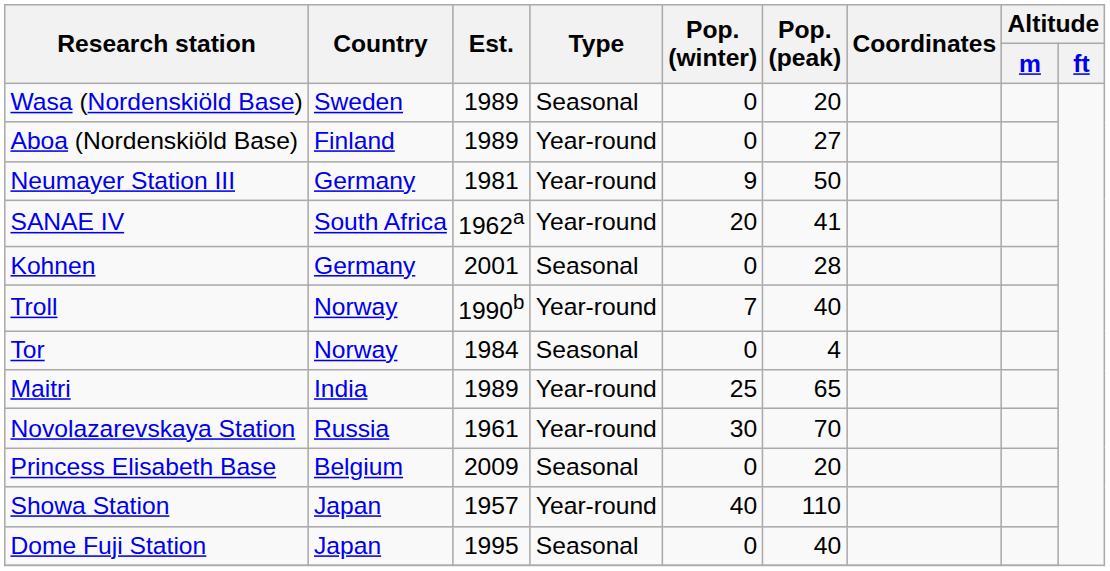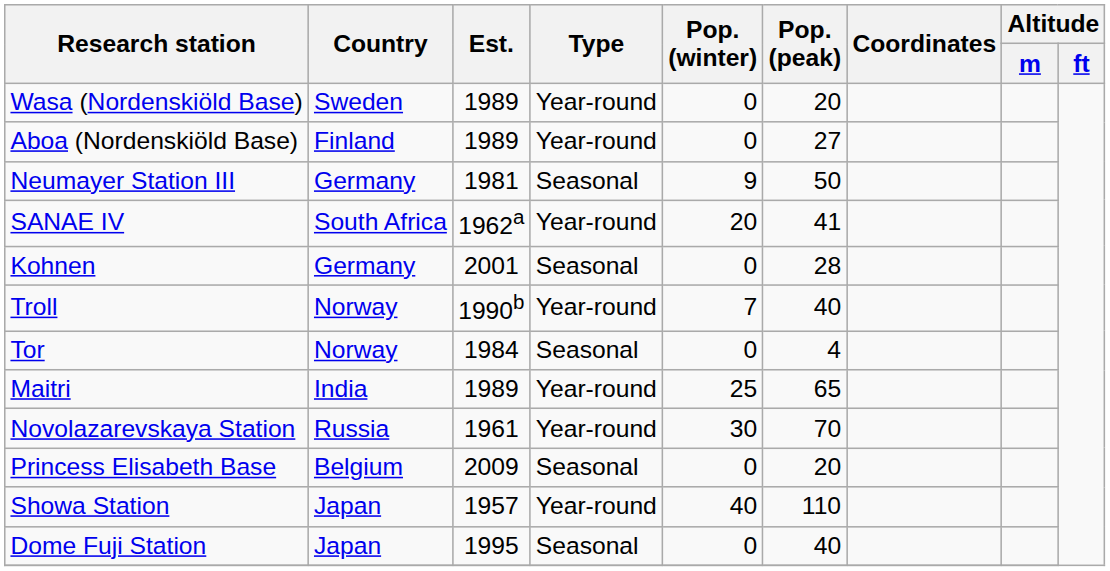 <table class="wikitable sortable">
 <tr>
 <th rowspan=2>Research station</th>
 <th rowspan=2>Country</th>
 <th rowspan=2>Est.</th>
 <th rowspan=2>Type</th>
 <th rowspan=2>Pop.<br>(winter)</th>
 <th rowspan=2>Pop.<br>(peak)</th>
 <th rowspan=2>Coordinates</th>
 <th colspan=2>Altitude</th>
 </tr>
 <tr>
 <th><a href='#'>m</a></th>
 <th><a href='#'>ft</a></th>
 </tr>
 <tr>
 <td><a href='#'>Wasa</a> (<a href='#'>Nordenskiöld Base</a>)</td>
 <td><a href='#'>Sweden</a></td>
 <td align="center">1989</td>
-<td>Seasonal</td>
+<td>Year-round</td>
 <td align="right">0</td>
 <td align="right">20</td>
 <td></td>
 <td></td>
 </tr>
 <tr>
 <td><a href='#'>Aboa</a> (Nordenskiöld Base)</td>
 <td><a href='#'>Finland</a></td>
 <td align="center">1989</td>
 <td>Year-round</td>
 <td align="right">0</td>
 <td align="right">27</td>
 <td></td>
 <td></td>
 </tr>
 <tr>
 <td><a href='#'>Neumayer Station III</a></td>
 <td><a href='#'>Germany</a></td>
 <td align="center">1981</td>
-<td>Year-round</td>
+<td>Seasonal</td>
 <td align="right">9</td>
 <td align="right">50</td>
 <td></td>
 <td></td>
 </tr>
 <tr>
 <td><a href='#'>SANAE IV</a></td>
 <td><a href='#'>South Africa</a></td>
 <td align="center">1962<sup>a</sup></td>
 <td>Year-round</td>
 <td align="right">20</td>
 <td align="right">41</td>
 <td></td>
 <td></td>
 </tr>
 <tr>
 <td><a href='#'>Kohnen</a></td>
 <td><a href='#'>Germany</a></td>
 <td align="center">2001</td>
 <td>Seasonal</td>
 <td align="right">0</td>
 <td align="right">28</td>
 <td></td>
 <td></td>
 </tr>
 <tr>
 <td><a href='#'>Troll</a></td>
 <td><a href='#'>Norway</a></td>
 <td align="center">1990<sup>b</sup></td>
 <td>Year-round</td>
 <td align="right">7</td>
 <td align="right">40</td>
 <td></td>
 <td></td>
 </tr>
 <tr>
 <td><a href='#'>Tor</a></td>
 <td><a href='#'>Norway</a></td>
 <td align="center">1984</td>
 <td>Seasonal</td>
 <td align="right">0</td>
 <td align="right">4</td>
 <td></td>
 <td></td>
 </tr>
 <tr>
 <td><a href='#'>Maitri</a></td>
 <td><a href='#'>India</a></td>
 <td align="center">1989</td>
 <td>Year-round</td>
 <td align="right">25</td>
 <td align="right">65</td>
 <td></td>
 <td></td>
 </tr>
 <tr>
 <td><a href='#'>Novolazarevskaya Station</a></td>
 <td><a href='#'>Russia</a></td>
 <td align="center">1961</td>
 <td>Year-round</td>
 <td align="right">30</td>
 <td align="right">70</td>
 <td></td>
 <td></td>
 </tr>
 <tr>
 <td><a href='#'>Princess Elisabeth Base</a></td>
 <td><a href='#'>Belgium</a></td>
 <td align="center">2009</td>
 <td>Seasonal</td>
 <td align="right">0</td>
 <td align="right">20</td>
 <td></td>
 <td></td>
 </tr>
 <tr>
 <td><a href='#'>Showa Station</a></td>
 <td><a href='#'>Japan</a></td>
 <td align="center">1957</td>
 <td>Year-round</td>
 <td align="right">40</td>
 <td align="right">110</td>
 <td></td>
 <td></td>
 </tr>
 <tr>
 <td><a href='#'>Dome Fuji Station</a></td>
 <td><a href='#'>Japan</a></td>
 <td align="center">1995</td>
 <td>Seasonal</td>
 <td align="right">0</td>
 <td align="right">40</td>
 <td></td>
 <td></td>
 </tr>
 <tr>
 </tr>
 </table>
